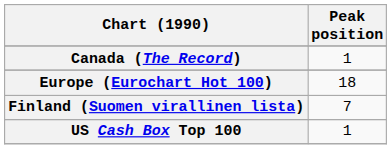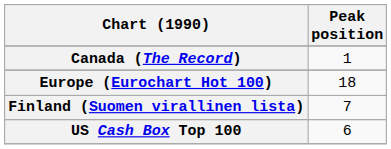 <table class="wikitable sortable plainrowheaders" style="text-align:center">
 <tr>
 <th>Chart (1990)</th>
 <th>Peak<br>position</th>
 </tr>
 <tr>
 </tr>
 <tr>
 </tr>
 <tr>
 </tr>
 <tr>
 <th scope="row">Canada (<em><a href='#'>The Record</a></em>)</th>
 <td>1</td>
 </tr>
 <tr>
 </tr>
 <tr>
 </tr>
 <tr>
 <th scope="row">Europe (<a href='#'>Eurochart Hot 100</a>)</th>
 <td>18</td>
 </tr>
 <tr>
 <th scope="row">Finland (<a href='#'>Suomen virallinen lista</a>)</th>
 <td>7</td>
 </tr>
 <tr>
 </tr>
 <tr>
 </tr>
 <tr>
 </tr>
 <tr>
 </tr>
 <tr>
 </tr>
 <tr>
 </tr>
 <tr>
 </tr>
 <tr>
 </tr>
 <tr>
 </tr>
 <tr>
 </tr>
 <tr>
 </tr>
 <tr>
 <th scope="row">US <em><a href='#'>Cash Box</a></em> Top 100</th>
-<td>1</td>
+<td>6</td>
 </tr>
 <tr>
 </tr>
 </table>
